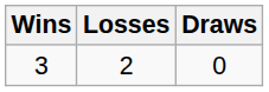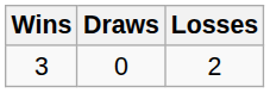 <table class="wikitable">
 <tr>
 <th>Wins</th>
+<th>Draws</th>
 <th>Losses</th>
-<th>Draws</th>
 </tr>
 <tr>
 <td align="center">3</td>
+<td align="center">0</td>
 <td align="center">2</td>
-<td align="center">0</td>
 </tr>
 </table>
